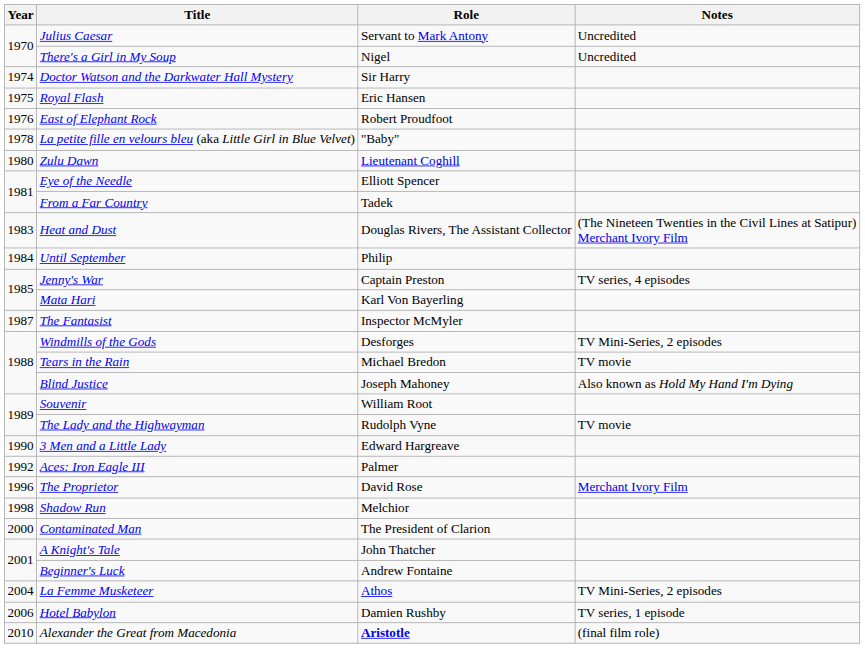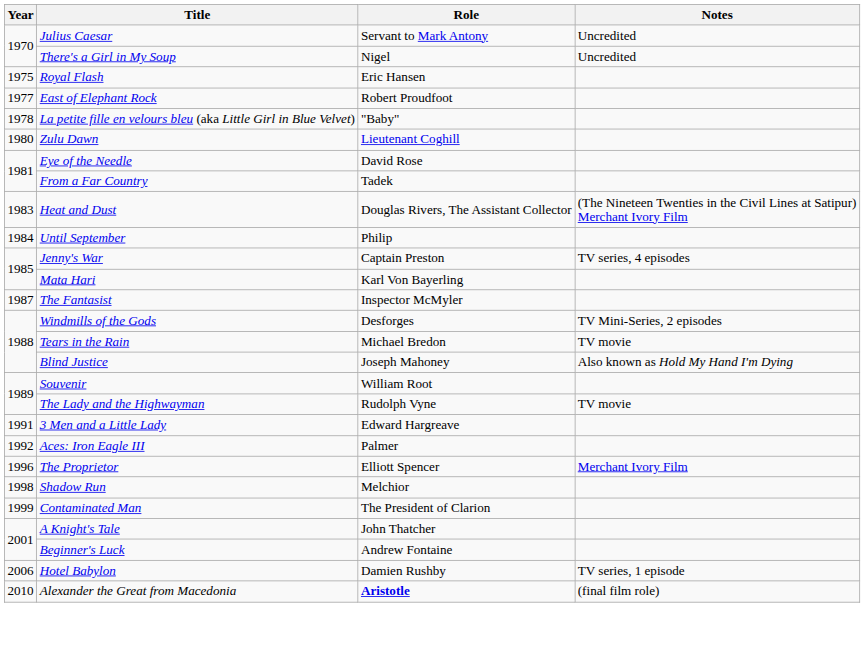 <table class="wikitable">
 <tr>
 <th>Year</th>
 <th>Title</th>
 <th>Role</th>
 <th>Notes</th>
 </tr>
 <tr>
 <td rowspan="2">1970</td>
 <td><em><a href='#'>Julius Caesar</a> </em></td>
 <td>Servant to <a href='#'>Mark Antony</a></td>
 <td>Uncredited</td>
 </tr>
 <tr>
 <td><em><a href='#'>There's a Girl in My Soup</a></em></td>
 <td>Nigel</td>
 <td>Uncredited</td>
 </tr>
 <tr>
-<td>1974</td>
-<td><em><a href='#'>Doctor Watson and the Darkwater Hall Mystery</a></em></td>
-<td>Sir Harry</td>
-<td></td>
-</tr>
-<tr>
 <td>1975</td>
 <td><em><a href='#'>Royal Flash</a></em></td>
 <td>Eric Hansen</td>
 <td></td>
 </tr>
 <tr>
-<td>1976</td>
+<td>1977</td>
 <td><em><a href='#'>East of Elephant Rock</a></em></td>
 <td>Robert Proudfoot</td>
 <td></td>
 </tr>
 <tr>
 <td>1978</td>
 <td><em><a href='#'>La petite fille en velours bleu</a></em> (aka <em>Little Girl in Blue Velvet</em>)</td>
 <td>"Baby"</td>
 <td></td>
 </tr>
 <tr>
 <td>1980</td>
 <td><em><a href='#'>Zulu Dawn</a></em></td>
 <td><a href='#'>Lieutenant Coghill</a></td>
 <td></td>
 </tr>
 <tr>
 <td rowspan="2">1981</td>
 <td><em><a href='#'>Eye of the Needle</a></em></td>
-<td>Elliott Spencer</td>
+<td>David Rose</td>
 <td></td>
 </tr>
 <tr>
 <td><em><a href='#'>From a Far Country</a></em></td>
 <td>Tadek</td>
 <td></td>
 </tr>
 <tr>
 <td>1983</td>
 <td><em><a href='#'>Heat and Dust</a></em></td>
 <td>Douglas Rivers, The Assistant Collector</td>
 <td>(The Nineteen Twenties in the Civil Lines at Satipur)<br><a href='#'>Merchant Ivory Film</a></td>
 </tr>
 <tr>
 <td>1984</td>
 <td><em><a href='#'>Until September</a></em></td>
 <td>Philip</td>
 <td></td>
 </tr>
 <tr>
 <td rowspan="2">1985</td>
 <td><em><a href='#'>Jenny's War</a></em></td>
 <td>Captain Preston</td>
 <td>TV series, 4 episodes</td>
 </tr>
 <tr>
 <td><em><a href='#'>Mata Hari</a></em></td>
 <td>Karl Von Bayerling</td>
 <td></td>
 </tr>
 <tr>
 <td>1987</td>
 <td><em><a href='#'>The Fantasist</a></em></td>
 <td>Inspector McMyler</td>
 <td></td>
 </tr>
 <tr>
 <td rowspan="3">1988</td>
 <td><em><a href='#'>Windmills of the Gods</a></em></td>
 <td>Desforges</td>
 <td>TV Mini-Series, 2 episodes</td>
 </tr>
 <tr>
 <td><em><a href='#'>Tears in the Rain</a></em></td>
 <td>Michael Bredon</td>
 <td>TV movie</td>
 </tr>
 <tr>
 <td><em><a href='#'>Blind Justice</a></em></td>
 <td>Joseph Mahoney</td>
 <td>Also known as <em>Hold My Hand I'm Dying</em></td>
 </tr>
 <tr>
 <td rowspan="2">1989</td>
 <td><em><a href='#'>Souvenir</a></em></td>
 <td>William Root</td>
 <td></td>
 </tr>
 <tr>
 <td><em><a href='#'>The Lady and the Highwayman</a></em></td>
 <td>Rudolph Vyne</td>
 <td>TV movie</td>
 </tr>
 <tr>
-<td>1990</td>
+<td>1991</td>
 <td><em><a href='#'>3 Men and a Little Lady</a></em></td>
 <td>Edward Hargreave</td>
 <td></td>
 </tr>
 <tr>
 <td>1992</td>
 <td><em><a href='#'>Aces: Iron Eagle III</a></em></td>
 <td>Palmer</td>
 <td></td>
 </tr>
 <tr>
 <td>1996</td>
 <td><em><a href='#'>The Proprietor</a></em></td>
-<td>David Rose</td>
+<td>Elliott Spencer</td>
 <td><a href='#'>Merchant Ivory Film</a></td>
 </tr>
 <tr>
 <td>1998</td>
 <td><em><a href='#'>Shadow Run</a></em></td>
 <td>Melchior</td>
 <td></td>
 </tr>
 <tr>
-<td>2000</td>
+<td>1999</td>
 <td><em><a href='#'>Contaminated Man</a></em></td>
 <td>The President of Clarion</td>
 <td></td>
 </tr>
 <tr>
 <td rowspan="2">2001</td>
 <td><em><a href='#'>A Knight's Tale</a></em></td>
 <td>John Thatcher</td>
 <td></td>
 </tr>
 <tr>
 <td><em><a href='#'>Beginner's Luck</a></em></td>
 <td>Andrew Fontaine</td>
 <td></td>
 </tr>
 <tr>
-<td>2004</td>
-<td><em><a href='#'>La Femme Musketeer</a></em></td>
-<td><a href='#'>Athos</a></td>
-<td>TV Mini-Series, 2 episodes</td>
-</tr>
-<tr>
 <td>2006</td>
 <td><em><a href='#'>Hotel Babylon</a></em></td>
 <td>Damien Rushby</td>
 <td>TV series, 1 episode</td>
 </tr>
 <tr>
 <td>2010</td>
 <td><em>Alexander the Great from Macedonia</em></td>
 <td><strong><a href='#'>Aristotle</a></strong></td>
 <td>(final film role)</td>
 </tr>
 </table>
